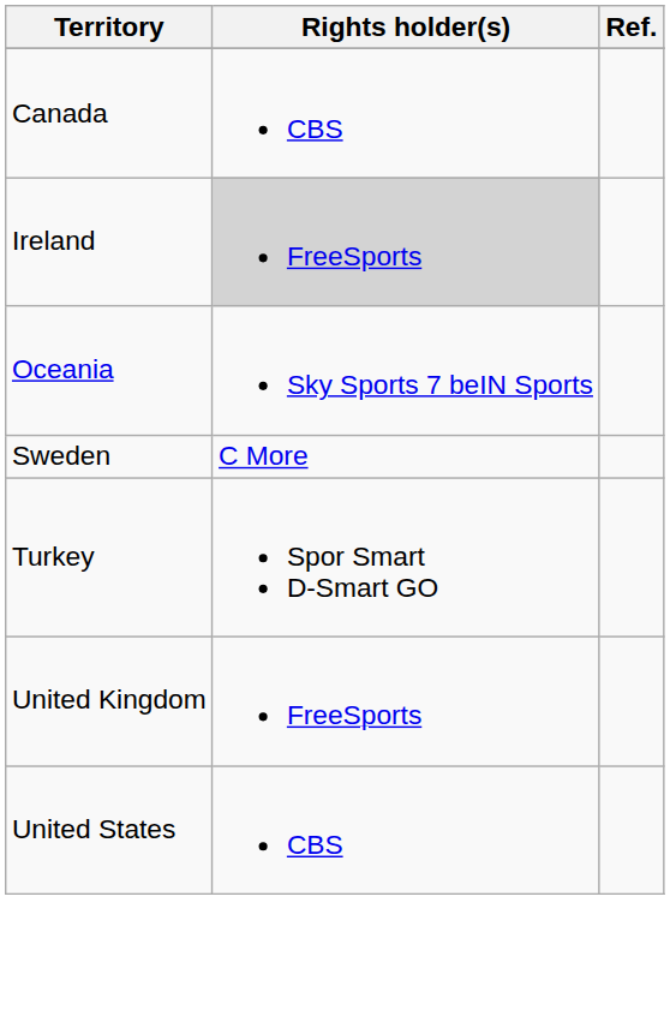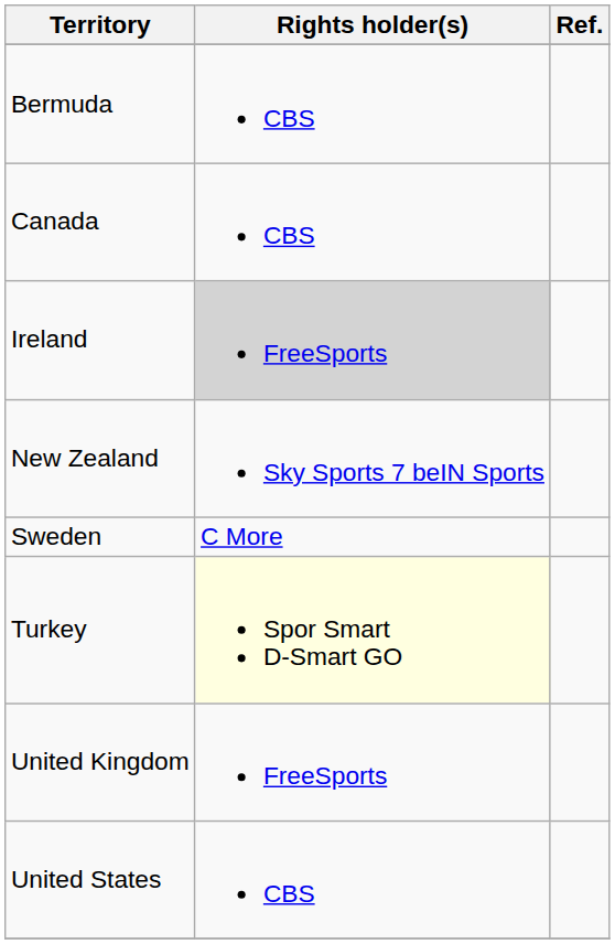 <table class="wikitable">
 <tr>
 <th>Territory</th>
 <th>Rights holder(s)</th>
 <th>Ref.</th>
 </tr>
 <tr>
+</tr>
+<tr>
+<td>Bermuda</td>
+<td><br><ul><li><a href='#'>CBS</a></li></ul></td>
+<td></td>
 </tr>
 <tr>
 <td>Canada</td>
 <td><br><ul><li><a href='#'>CBS</a></li></ul></td>
 <td></td>
 </tr>
 <tr>
 <td>Ireland</td>
 <td style="background: lightgrey;"><br><ul><li><a href='#'>FreeSports</a></li></ul></td>
 <td></td>
 </tr>
 <tr>
-<td><a href='#'>Oceania</a></td>
+<td>New Zealand</td>
 <td><br><ul><li><a href='#'>Sky Sports 7 beIN Sports</a></li></ul></td>
 <td></td>
 </tr>
 <tr>
 <td>Sweden</td>
 <td><a href='#'>C More</a></td>
 <td></td>
 </tr>
 <tr>
 <td>Turkey</td>
-<td><br><ul><li>Spor Smart</li><li>D-Smart GO</li></ul></td>
+<td style="background: lightyellow;"><br><ul><li>Spor Smart</li><li>D-Smart GO</li></ul></td>
 <td></td>
 </tr>
 <tr>
 <td>United Kingdom</td>
 <td><br><ul><li><a href='#'>FreeSports</a></li></ul></td>
 <td></td>
 </tr>
 <tr>
 <td>United States</td>
 <td><br><ul><li><a href='#'>CBS</a></li></ul></td>
 <td></td>
 </tr>
 <tr>
 </tr>
 </table>
